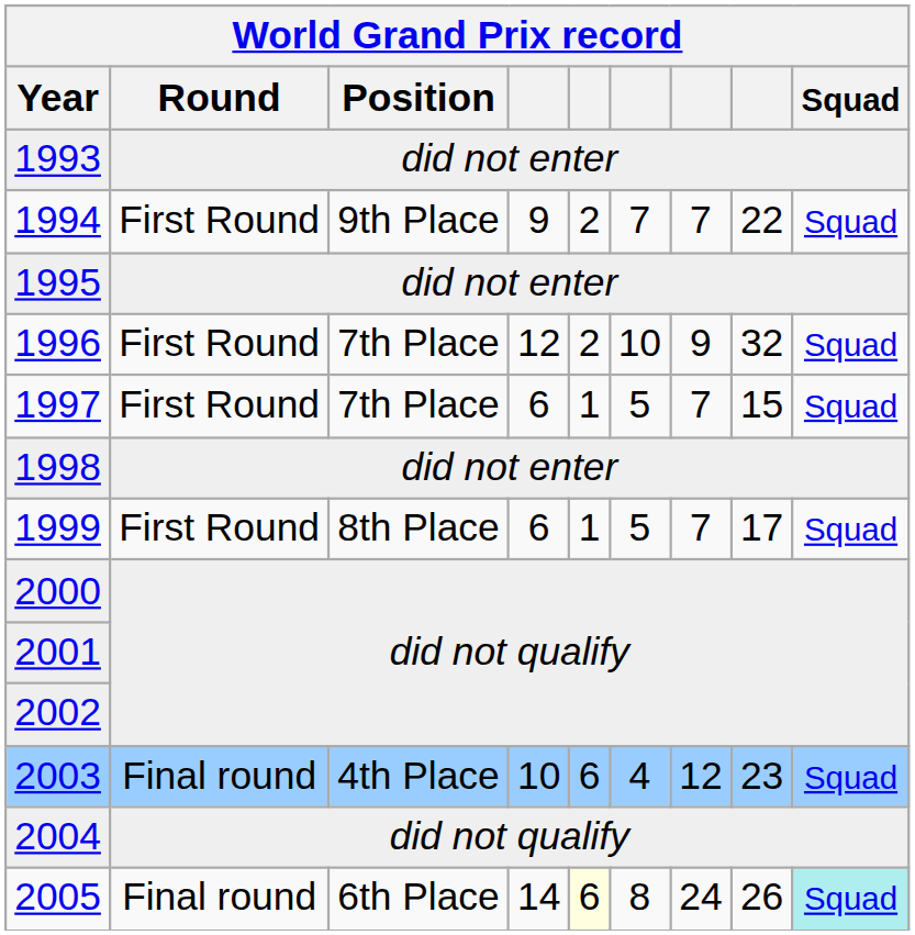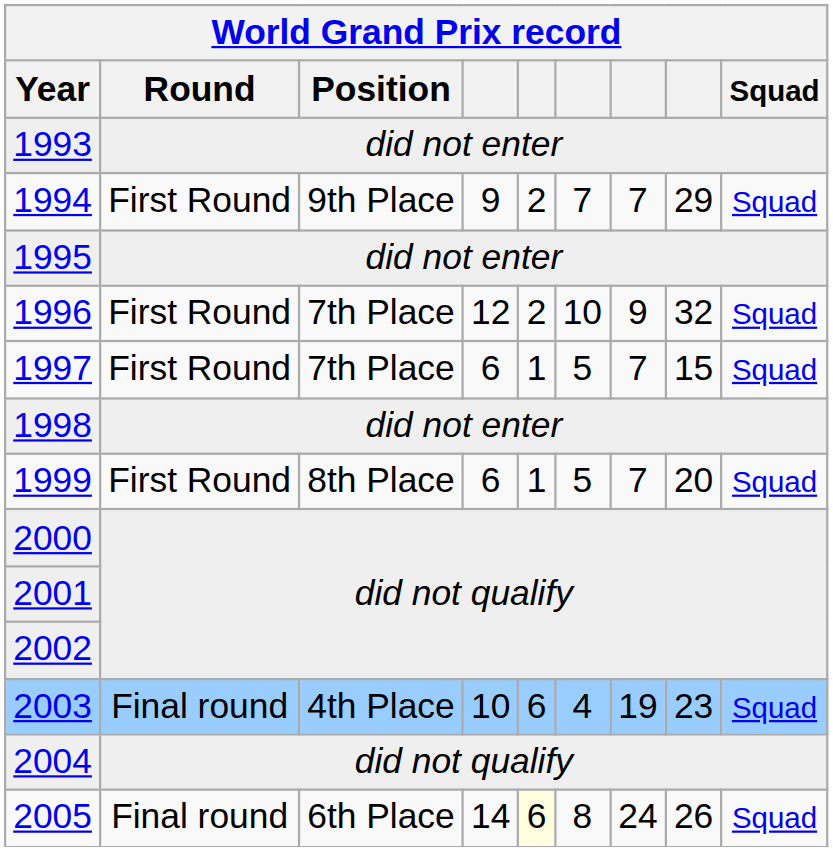 <table class="wikitable" style="text-align: center;">
 <tr>
 <th colspan=9><a href='#'>World Grand Prix record</a></th>
 </tr>
 <tr>
 <th>Year</th>
 <th>Round</th>
 <th>Position</th>
 <th></th>
 <th></th>
 <th></th>
 <th></th>
 <th></th>
 <th><small>Squad</small></th>
 </tr>
 <tr bgcolor="efefef">
 <td> <a href='#'>1993</a></td>
 <td colspan=8 rowspan=1 align=center><em>did not enter</em></td>
 </tr>
 <tr>
 <td> <a href='#'>1994</a></td>
 <td>First Round</td>
 <td>9th Place</td>
 <td>9</td>
 <td>2</td>
 <td>7</td>
 <td>7</td>
-<td>22</td>
+<td>29</td>
 <td><small><a href='#'>Squad</a></small></td>
 </tr>
 <tr bgcolor="efefef">
 <td> <a href='#'>1995</a></td>
 <td colspan=8 rowspan=1 align=center><em>did not enter</em></td>
 </tr>
 <tr>
 <td> <a href='#'>1996</a></td>
 <td>First Round</td>
 <td>7th Place</td>
 <td>12</td>
 <td>2</td>
 <td>10</td>
 <td>9</td>
 <td>32</td>
 <td><small><a href='#'>Squad</a></small></td>
 </tr>
 <tr>
 <td> <a href='#'>1997</a></td>
 <td>First Round</td>
 <td>7th Place</td>
 <td>6</td>
 <td>1</td>
 <td>5</td>
 <td>7</td>
 <td>15</td>
 <td><small><a href='#'>Squad</a></small></td>
 </tr>
 <tr bgcolor="efefef">
 <td> <a href='#'>1998</a></td>
 <td colspan=8 rowspan=1 align=center><em>did not enter</em></td>
 </tr>
 <tr>
 <td> <a href='#'>1999</a></td>
 <td>First Round</td>
 <td>8th Place</td>
 <td>6</td>
 <td>1</td>
 <td>5</td>
 <td>7</td>
-<td>17</td>
+<td>20</td>
 <td><small><a href='#'>Squad</a></small></td>
 </tr>
 <tr bgcolor="efefef">
 <td> <a href='#'>2000</a></td>
 <td colspan=8 rowspan=3 align=center><em>did not qualify</em></td>
 </tr>
 <tr bgcolor="efefef">
 <td> <a href='#'>2001</a></td>
 </tr>
 <tr bgcolor="efefef">
 <td> <a href='#'>2002</a></td>
 </tr>
 <tr bgcolor=#9acdff>
 <td> <a href='#'>2003</a></td>
 <td>Final round</td>
 <td>4th Place</td>
 <td>10</td>
 <td>6</td>
 <td>4</td>
-<td>12</td>
+<td>19</td>
 <td>23</td>
 <td><small><a href='#'>Squad</a></small></td>
 </tr>
 <tr bgcolor="efefef">
 <td> <a href='#'>2004</a></td>
 <td colspan=8 rowspan=1 align=center><em>did not qualify</em></td>
 </tr>
 <tr>
 <td> <a href='#'>2005</a></td>
 <td>Final round</td>
 <td>6th Place</td>
 <td>14</td>
 <td style="background: lightyellow;">6</td>
 <td>8</td>
 <td>24</td>
 <td>26</td>
-<td style="background: paleturquoise;"><small><a href='#'>Squad</a></small></td>
+<td><small><a href='#'>Squad</a></small></td>
 </tr>
 </table>
